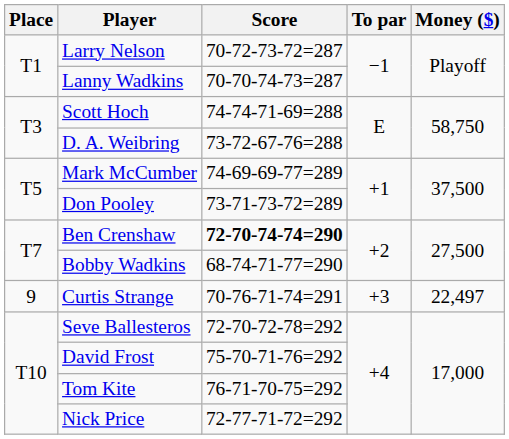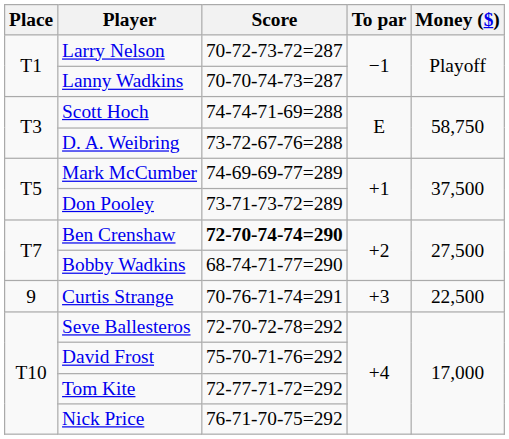 <table class="wikitable">
 <tr>
 <th>Place</th>
 <th>Player</th>
 <th>Score</th>
 <th>To par</th>
 <th>Money (<a href='#'>$</a>)</th>
 </tr>
 <tr>
 <td rowspan=2 align="center">T1</td>
 <td> <a href='#'>Larry Nelson</a></td>
 <td>70-72-73-72=287</td>
 <td rowspan=2 align="center">−1</td>
 <td rowspan=2 align=center>Playoff</td>
 </tr>
 <tr>
 <td> <a href='#'>Lanny Wadkins</a></td>
 <td>70-70-74-73=287</td>
 </tr>
 <tr>
 <td rowspan=2 align="center">T3</td>
 <td> <a href='#'>Scott Hoch</a></td>
 <td>74-74-71-69=288</td>
 <td rowspan=2 align="center">E</td>
 <td rowspan=2 align=center>58,750</td>
 </tr>
 <tr>
 <td> <a href='#'>D. A. Weibring</a></td>
 <td>73-72-67-76=288</td>
 </tr>
 <tr>
 <td rowspan=2 align="center">T5</td>
 <td> <a href='#'>Mark McCumber</a></td>
 <td>74-69-69-77=289</td>
 <td rowspan=2 align="center">+1</td>
 <td rowspan=2 align=center>37,500</td>
 </tr>
 <tr>
 <td> <a href='#'>Don Pooley</a></td>
 <td>73-71-73-72=289</td>
 </tr>
 <tr>
 <td rowspan=2 align="center">T7</td>
 <td> <a href='#'>Ben Crenshaw</a></td>
 <td><strong>72-70-74-74=290</strong></td>
 <td rowspan=2 align="center">+2</td>
 <td rowspan=2 align=center>27,500</td>
 </tr>
 <tr>
 <td> <a href='#'>Bobby Wadkins</a></td>
 <td>68-74-71-77=290</td>
 </tr>
 <tr>
 <td align="center">9</td>
 <td> <a href='#'>Curtis Strange</a></td>
 <td>70-76-71-74=291</td>
 <td align="center">+3</td>
-<td align=center>22,497</td>
+<td align=center>22,500</td>
 </tr>
 <tr>
 <td rowspan=4 align="center">T10</td>
 <td> <a href='#'>Seve Ballesteros</a></td>
 <td>72-70-72-78=292</td>
 <td rowspan=4 align="center">+4</td>
 <td rowspan=4 align=center>17,000</td>
 </tr>
 <tr>
 <td> <a href='#'>David Frost</a></td>
 <td>75-70-71-76=292</td>
 </tr>
 <tr>
 <td> <a href='#'>Tom Kite</a></td>
-<td>76-71-70-75=292</td>
+<td>72-77-71-72=292</td>
 </tr>
 <tr>
 <td> <a href='#'>Nick Price</a></td>
-<td>72-77-71-72=292</td>
+<td>76-71-70-75=292</td>
 </tr>
 </table>
